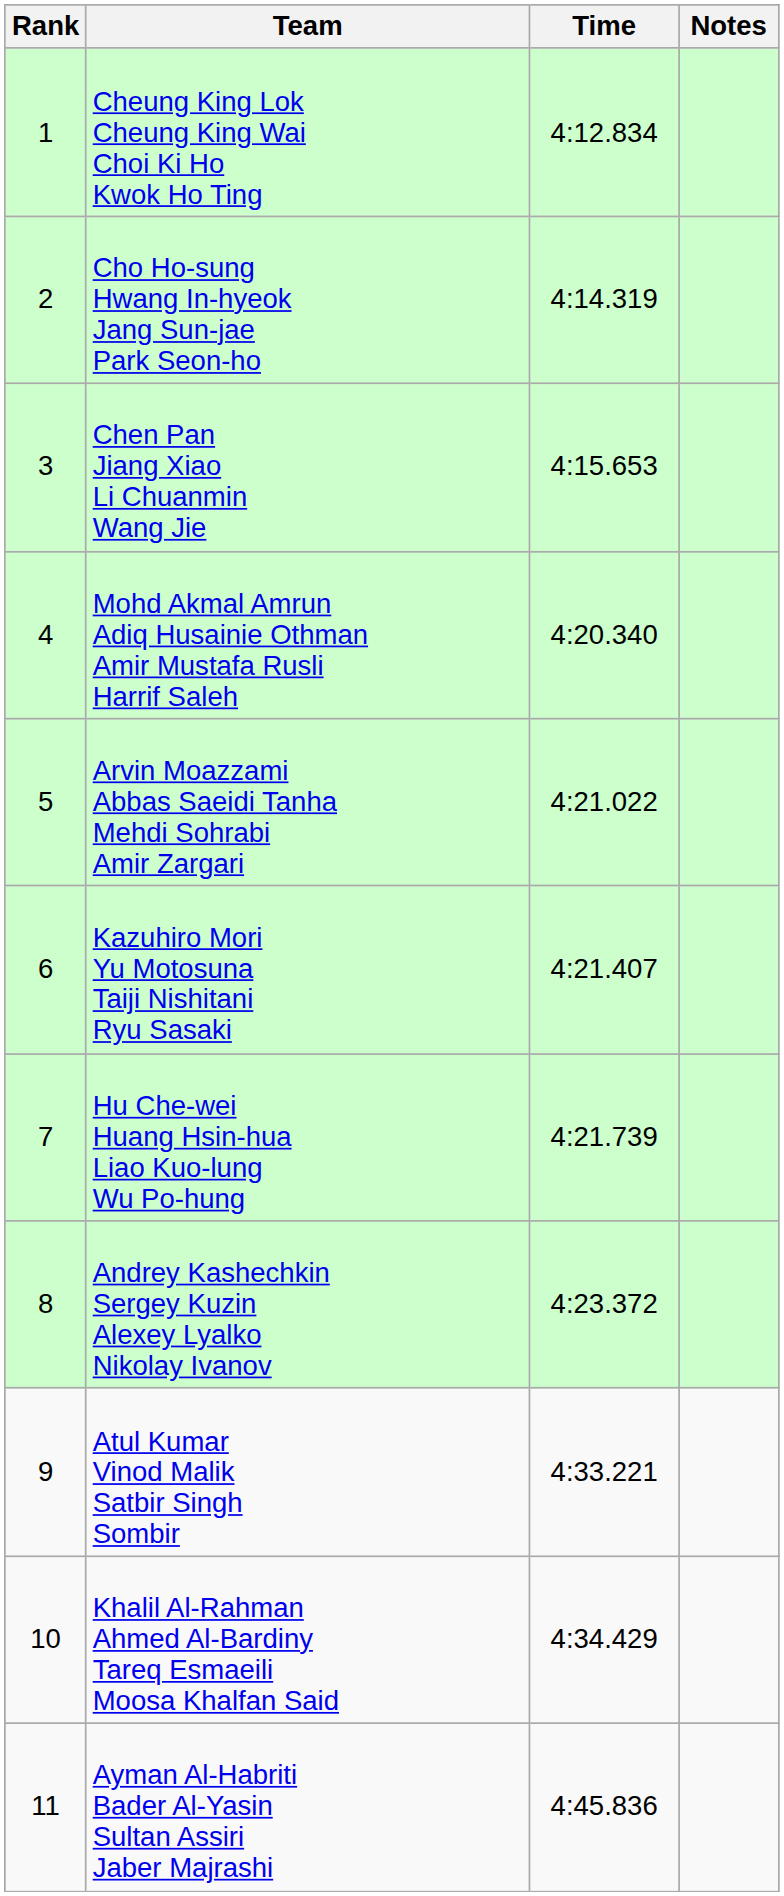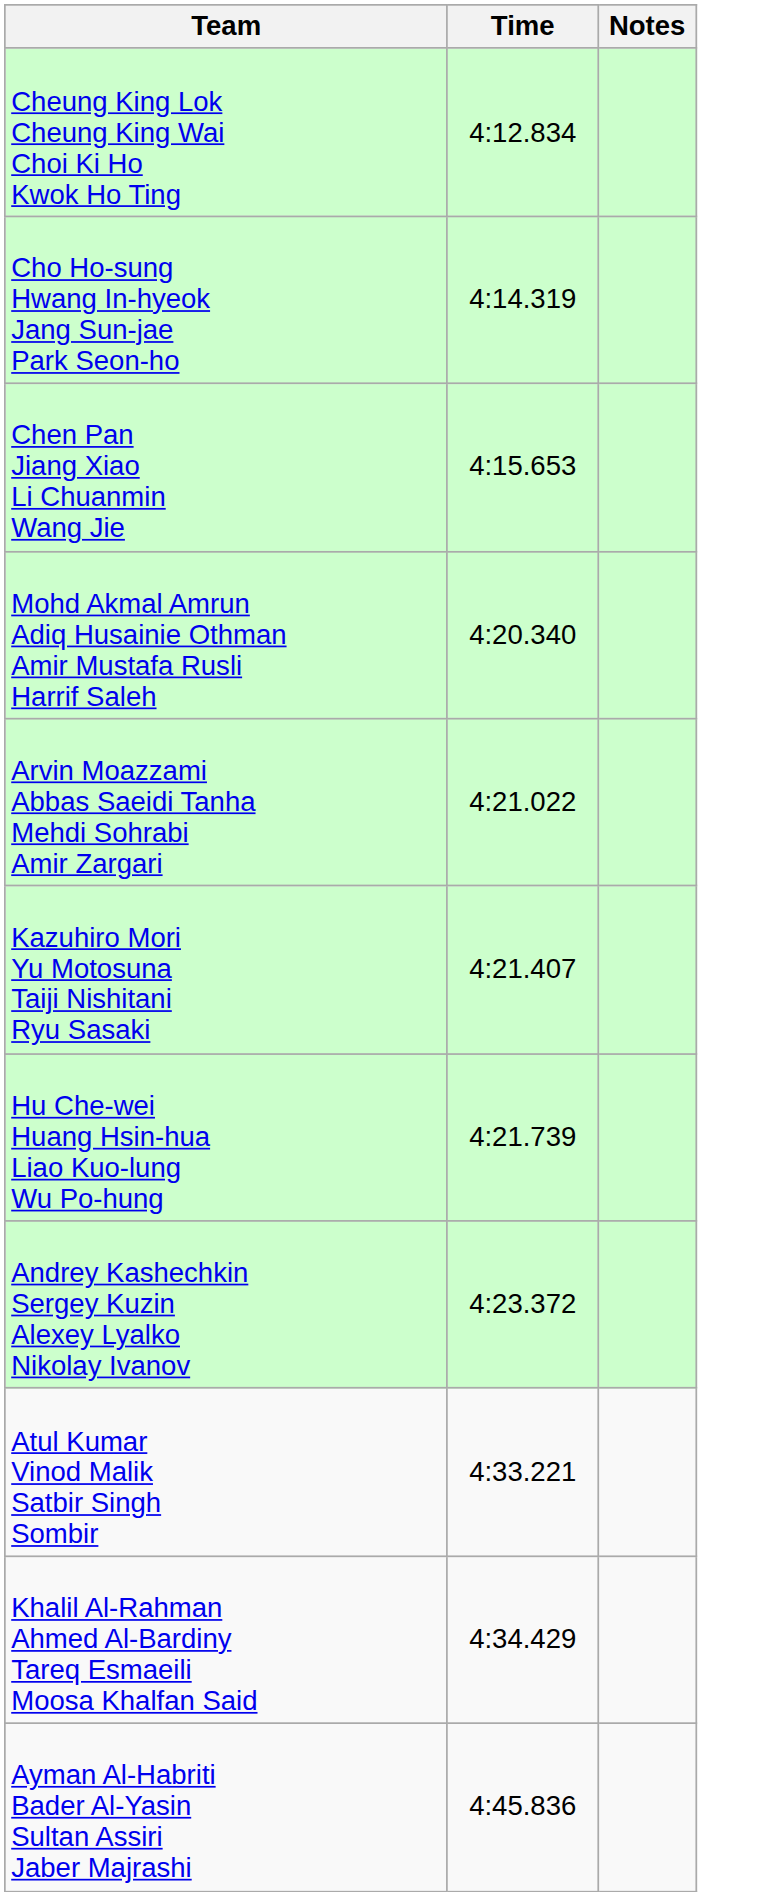 <table class=wikitable style="text-align:center">
 <tr>
-<th width=40>Rank</th>
 <th width=250>Team</th>
 <th width=80>Time</th>
 <th width=50>Notes</th>
 </tr>
 <tr bgcolor="ccffcc">
-<td>1</td>
 <td align=left><br><a href='#'>Cheung King Lok</a><br><a href='#'>Cheung King Wai</a><br><a href='#'>Choi Ki Ho</a><br><a href='#'>Kwok Ho Ting</a></td>
 <td>4:12.834</td>
 <td></td>
 </tr>
 <tr bgcolor="ccffcc">
-<td>2</td>
 <td align=left><br><a href='#'>Cho Ho-sung</a><br><a href='#'>Hwang In-hyeok</a><br><a href='#'>Jang Sun-jae</a><br><a href='#'>Park Seon-ho</a></td>
 <td>4:14.319</td>
 <td></td>
 </tr>
 <tr bgcolor="ccffcc">
-<td>3</td>
 <td align=left><br><a href='#'>Chen Pan</a><br><a href='#'>Jiang Xiao</a><br><a href='#'>Li Chuanmin</a><br><a href='#'>Wang Jie</a></td>
 <td>4:15.653</td>
 <td></td>
 </tr>
 <tr bgcolor="ccffcc">
-<td>4</td>
 <td align=left><br><a href='#'>Mohd Akmal Amrun</a><br><a href='#'>Adiq Husainie Othman</a><br><a href='#'>Amir Mustafa Rusli</a><br><a href='#'>Harrif Saleh</a></td>
 <td>4:20.340</td>
 <td></td>
 </tr>
 <tr bgcolor="ccffcc">
-<td>5</td>
 <td align=left><br><a href='#'>Arvin Moazzami</a><br><a href='#'>Abbas Saeidi Tanha</a><br><a href='#'>Mehdi Sohrabi</a><br><a href='#'>Amir Zargari</a></td>
 <td>4:21.022</td>
 <td></td>
 </tr>
 <tr bgcolor="ccffcc">
-<td>6</td>
 <td align=left><br><a href='#'>Kazuhiro Mori</a><br><a href='#'>Yu Motosuna</a><br><a href='#'>Taiji Nishitani</a><br><a href='#'>Ryu Sasaki</a></td>
 <td>4:21.407</td>
 <td></td>
 </tr>
 <tr bgcolor="ccffcc">
-<td>7</td>
 <td align=left><br><a href='#'>Hu Che-wei</a><br><a href='#'>Huang Hsin-hua</a><br><a href='#'>Liao Kuo-lung</a><br><a href='#'>Wu Po-hung</a></td>
 <td>4:21.739</td>
 <td></td>
 </tr>
 <tr bgcolor="ccffcc">
-<td>8</td>
 <td align=left><br><a href='#'>Andrey Kashechkin</a><br><a href='#'>Sergey Kuzin</a><br><a href='#'>Alexey Lyalko</a><br><a href='#'>Nikolay Ivanov</a></td>
 <td>4:23.372</td>
 <td></td>
 </tr>
 <tr>
-<td>9</td>
 <td align=left><br><a href='#'>Atul Kumar</a><br><a href='#'>Vinod Malik</a><br><a href='#'>Satbir Singh</a><br><a href='#'>Sombir</a></td>
 <td>4:33.221</td>
 <td></td>
 </tr>
 <tr>
-<td>10</td>
 <td align=left><br><a href='#'>Khalil Al-Rahman</a><br><a href='#'>Ahmed Al-Bardiny</a><br><a href='#'>Tareq Esmaeili</a><br><a href='#'>Moosa Khalfan Said</a></td>
 <td>4:34.429</td>
 <td></td>
 </tr>
 <tr>
-<td>11</td>
 <td align=left><br><a href='#'>Ayman Al-Habriti</a><br><a href='#'>Bader Al-Yasin</a><br><a href='#'>Sultan Assiri</a><br><a href='#'>Jaber Majrashi</a></td>
 <td>4:45.836</td>
 <td></td>
 </tr>
 </table>
